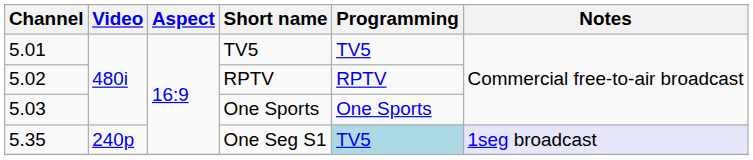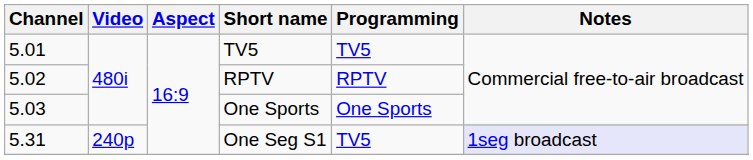 <table class="wikitable">
 <tr>
 <th>Channel</th>
 <th><a href='#'>Video</a></th>
 <th><a href='#'>Aspect</a></th>
 <th>Short name</th>
 <th>Programming</th>
 <th>Notes</th>
 </tr>
 <tr>
 <td>5.01</td>
 <td rowspan="3"><a href='#'>480i</a></td>
 <td rowspan="4"><a href='#'>16:9</a></td>
 <td>TV5</td>
 <td><a href='#'>TV5</a> </td>
 <td rowspan="3">Commercial free-to-air broadcast</td>
 </tr>
 <tr>
 <td>5.02</td>
 <td>RPTV</td>
 <td><a href='#'>RPTV</a></td>
 </tr>
 <tr>
 <td>5.03</td>
 <td>One Sports</td>
 <td><a href='#'>One Sports</a></td>
 </tr>
 <tr>
-<td>5.35</td>
+<td>5.31</td>
 <td><a href='#'>240p</a></td>
 <td>One Seg S1</td>
-<td style="background: lightblue;"><a href='#'>TV5</a></td>
+<td><a href='#'>TV5</a></td>
 <td style="background: lavender;"><a href='#'>1seg</a> broadcast</td>
 </tr>
 <tr>
 </tr>
 </table>
